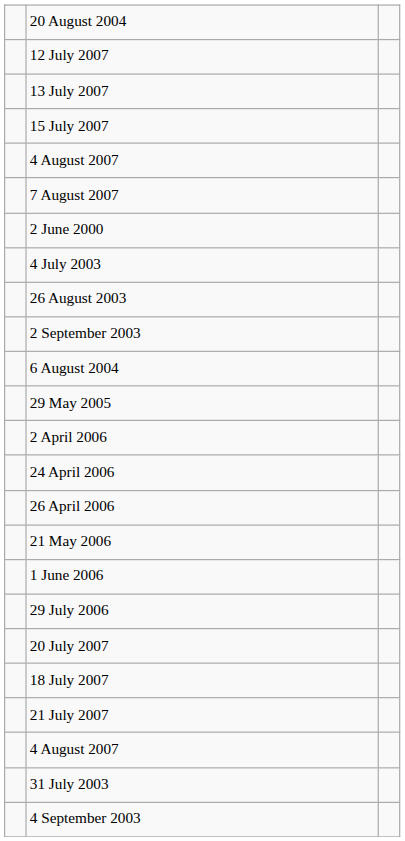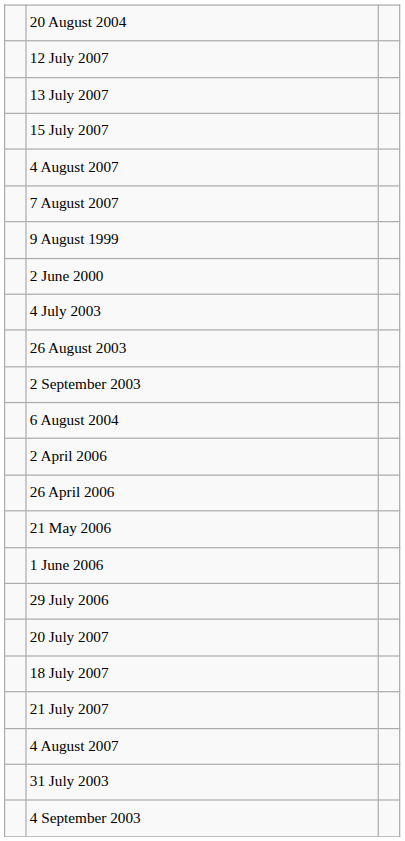 <table class="wikitable" style="font-size: 80%; float: left; width: 26em; margin-right: 1em; height: 700px">
 <tr>
 <td></td>
 <td>20 August 2004</td>
 <td></td>
 </tr>
 <tr>
 <td></td>
 <td>12 July 2007</td>
 <td></td>
 </tr>
 <tr>
 <td></td>
 <td>13 July 2007</td>
 <td></td>
 </tr>
 <tr>
 <td></td>
 <td>15 July 2007</td>
 <td></td>
 </tr>
 <tr>
 <td></td>
 <td>4 August 2007</td>
 <td></td>
 </tr>
 <tr>
 <td></td>
 <td>7 August 2007</td>
 <td></td>
 </tr>
 <tr>
 <td></td>
+<td>9 August 1999</td>
+<td></td>
+</tr>
+<tr>
+<td></td>
 <td>2 June 2000</td>
 <td></td>
 </tr>
 <tr>
 <td></td>
 <td>4 July 2003</td>
 <td></td>
 </tr>
 <tr>
 <td></td>
 <td>26 August 2003</td>
 <td></td>
 </tr>
 <tr>
 <td></td>
 <td>2 September 2003</td>
 <td></td>
 </tr>
 <tr>
 <td></td>
 <td>6 August 2004</td>
 <td></td>
 </tr>
 <tr>
 <td></td>
-<td>29 May 2005</td>
-<td></td>
-</tr>
-<tr>
-<td></td>
 <td>2 April 2006</td>
-<td></td>
-</tr>
-<tr>
-<td></td>
-<td>24 April 2006</td>
 <td></td>
 </tr>
 <tr>
 <td></td>
 <td>26 April 2006</td>
 <td></td>
 </tr>
 <tr>
 <td></td>
 <td>21 May 2006</td>
 <td></td>
 </tr>
 <tr>
 <td></td>
 <td>1 June 2006</td>
 <td></td>
 </tr>
 <tr>
 <td></td>
 <td>29 July 2006</td>
 <td></td>
 </tr>
 <tr>
 <td></td>
 <td>20 July 2007</td>
 <td></td>
 </tr>
 <tr>
 <td></td>
 <td>18 July 2007</td>
 <td></td>
 </tr>
 <tr>
 <td></td>
 <td>21 July 2007</td>
 <td></td>
 </tr>
 <tr>
 <td></td>
 <td>4 August 2007</td>
 <td></td>
 </tr>
 <tr>
 <td></td>
 <td>31 July 2003</td>
 <td></td>
 </tr>
 <tr>
 <td></td>
 <td>4 September 2003</td>
 <td></td>
 </tr>
 </table>
